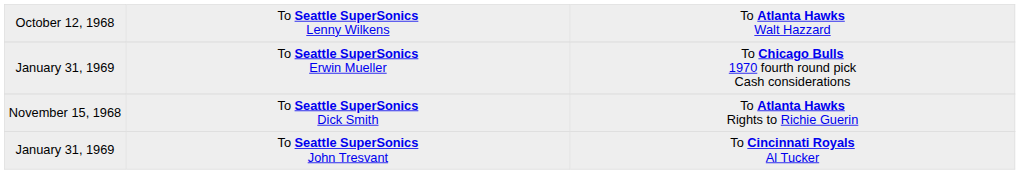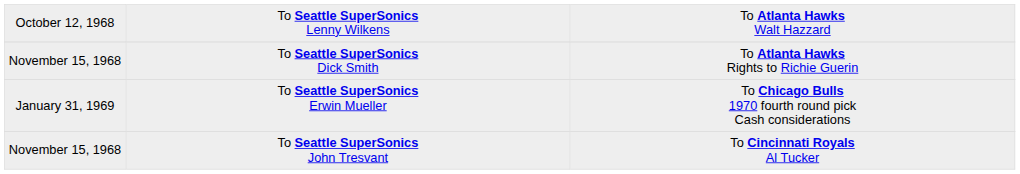 <table border=1 style="border-collapse:collapse; text-align: center; width: 100%" bordercolor="#DFDFDF"  cellpadding="5">
 <tr bgcolor="eeeeee">
 <td style="width:12%">October 12, 1968</td>
 <td style="width:44%" valign="top">To <strong><a href='#'>Seattle SuperSonics</a></strong><br><a href='#'>Lenny Wilkens</a></td>
 <td style="width:44%" valign="top">To <strong><a href='#'>Atlanta Hawks</a></strong><br><a href='#'>Walt Hazzard</a></td>
+</tr>
+<tr>
+</tr>
+<tr bgcolor="eeeeee">
+<td style="width:12%">November 15, 1968</td>
+<td style="width:44%" valign="top">To <strong><a href='#'>Seattle SuperSonics</a></strong><br><a href='#'>Dick Smith</a></td>
+<td style="width:44%" valign="top">To <strong><a href='#'>Atlanta Hawks</a></strong><br>Rights to <a href='#'>Richie Guerin</a></td>
 </tr>
 <tr>
 </tr>
 <tr bgcolor="eeeeee">
 <td style="width:12%">January 31, 1969</td>
 <td style="width:44%" valign="top">To <strong><a href='#'>Seattle SuperSonics</a></strong><br><a href='#'>Erwin Mueller</a></td>
 <td style="width:44%" valign="top">To <strong><a href='#'>Chicago Bulls</a></strong><br><a href='#'>1970</a> fourth round pick<br>Cash considerations</td>
 </tr>
 <tr>
 </tr>
 <tr bgcolor="eeeeee">
 <td style="width:12%">November 15, 1968</td>
-<td style="width:44%" valign="top">To <strong><a href='#'>Seattle SuperSonics</a></strong><br><a href='#'>Dick Smith</a></td>
-<td style="width:44%" valign="top">To <strong><a href='#'>Atlanta Hawks</a></strong><br>Rights to <a href='#'>Richie Guerin</a></td>
-</tr>
-<tr>
-</tr>
-<tr bgcolor="eeeeee">
-<td style="width:12%">January 31, 1969</td>
 <td style="width:44%" valign="top">To <strong><a href='#'>Seattle SuperSonics</a></strong><br><a href='#'>John Tresvant</a></td>
 <td style="width:44%" valign="top">To <strong><a href='#'>Cincinnati Royals</a></strong><br><a href='#'>Al Tucker</a></td>
 </tr>
 </table>
